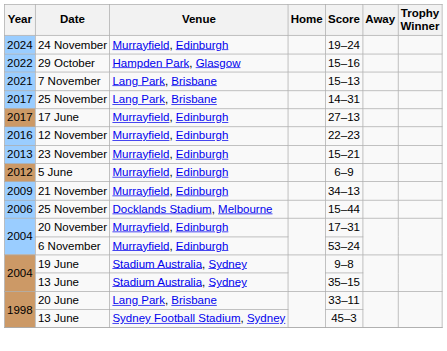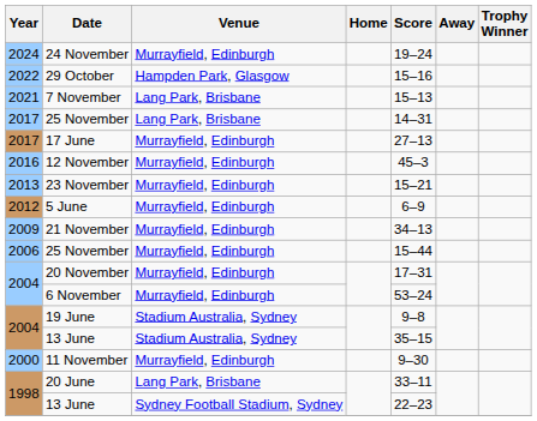 <table class=wikitable>
 <tr>
 <th>Year</th>
 <th>Date</th>
 <th>Venue</th>
 <th>Home</th>
 <th>Score</th>
 <th>Away</th>
 <th>Trophy<br>Winner</th>
 </tr>
 <tr>
 <td bgcolor=#9acdff>2024</td>
 <td>24 November</td>
 <td><a href='#'>Murrayfield</a>, <a href='#'>Edinburgh</a></td>
 <td align=right></td>
 <td align=center>19–24</td>
 <td></td>
 <td></td>
 </tr>
 <tr>
 <td bgcolor=#9acdff>2022</td>
 <td>29 October</td>
 <td><a href='#'>Hampden Park</a>, <a href='#'>Glasgow</a></td>
 <td></td>
 <td>15–16</td>
 <td></td>
 <td></td>
 </tr>
 <tr>
 <td bgcolor=#9acdff>2021</td>
 <td>7 November</td>
 <td><a href='#'>Lang Park</a>, <a href='#'>Brisbane</a></td>
 <td></td>
 <td>15–13</td>
 <td></td>
 <td></td>
 </tr>
 <tr>
 <td bgcolor=#9acdff>2017</td>
 <td>25 November</td>
 <td><a href='#'>Lang Park</a>, <a href='#'>Brisbane</a></td>
 <td align=right></td>
 <td align=center>14–31</td>
 <td></td>
 <td></td>
 </tr>
 <tr>
 <td bgcolor=cc9966>2017</td>
 <td>17 June</td>
 <td><a href='#'>Murrayfield</a>, <a href='#'>Edinburgh</a></td>
 <td align=right></td>
 <td>27–13</td>
 <td></td>
 <td></td>
 </tr>
 <tr>
 <td bgcolor=#9acdff>2016</td>
 <td>12 November</td>
 <td><a href='#'>Murrayfield</a>, <a href='#'>Edinburgh</a></td>
 <td align=right></td>
-<td align=center>22–23</td>
+<td align=center>45–3</td>
 <td></td>
 <td></td>
 </tr>
 <tr>
 <td bgcolor=#9acdff>2013</td>
 <td>23 November</td>
 <td><a href='#'>Murrayfield</a>, <a href='#'>Edinburgh</a></td>
 <td align=right></td>
 <td align=center>15–21</td>
 <td></td>
 <td></td>
 </tr>
 <tr>
 <td bgcolor=cc9966>2012</td>
 <td>5 June</td>
 <td><a href='#'>Murrayfield</a>, <a href='#'>Edinburgh</a></td>
 <td align=right></td>
 <td align=center>6–9</td>
 <td></td>
 <td></td>
 </tr>
 <tr>
 <td bgcolor=#9acdff>2009</td>
 <td>21 November</td>
 <td><a href='#'>Murrayfield</a>, <a href='#'>Edinburgh</a></td>
 <td align=right></td>
 <td align=center>34–13</td>
 <td></td>
 <td></td>
 </tr>
 <tr>
 <td bgcolor=#9acdff>2006</td>
 <td>25 November</td>
-<td><a href='#'>Docklands Stadium</a>, <a href='#'>Melbourne</a></td>
+<td><a href='#'>Murrayfield</a>, <a href='#'>Edinburgh</a></td>
 <td align=right></td>
 <td align=center>15–44</td>
 <td></td>
 <td></td>
 </tr>
 <tr>
 <td rowspan=2 bgcolor=#9acdff>2004</td>
 <td>20 November</td>
 <td><a href='#'>Murrayfield</a>, <a href='#'>Edinburgh</a></td>
 <td rowspan=2 align=right></td>
 <td align=center>17–31</td>
 <td rowspan=2></td>
 <td rowspan=2></td>
 </tr>
 <tr>
 <td>6 November</td>
 <td><a href='#'>Murrayfield</a>, <a href='#'>Edinburgh</a></td>
 <td align=center>53–24</td>
 </tr>
 <tr>
 <td rowspan=2 bgcolor=cc9966>2004</td>
 <td>19 June</td>
 <td><a href='#'>Stadium Australia</a>, <a href='#'>Sydney</a></td>
 <td rowspan=2 align=right></td>
 <td align=center>9–8</td>
 <td rowspan=2></td>
 <td rowspan=2></td>
 </tr>
 <tr>
 <td>13 June</td>
 <td><a href='#'>Stadium Australia</a>, <a href='#'>Sydney</a></td>
 <td align=center>35–15</td>
 </tr>
 <tr>
+<td bgcolor=#9acdff>2000</td>
+<td>11 November</td>
+<td><a href='#'>Murrayfield</a>, <a href='#'>Edinburgh</a></td>
+<td align=right></td>
+<td align=center>9–30</td>
+<td></td>
+<td></td>
+</tr>
+<tr>
 <td rowspan=2 bgcolor=cc9966>1998</td>
 <td>20 June</td>
 <td><a href='#'>Lang Park</a>, <a href='#'>Brisbane</a></td>
 <td rowspan=2 align=right></td>
 <td align=center>33–11</td>
 <td rowspan=2></td>
 <td rowspan=2></td>
 </tr>
 <tr>
 <td>13 June</td>
 <td><a href='#'>Sydney Football Stadium</a>, <a href='#'>Sydney</a></td>
-<td align=center>45–3</td>
+<td align=center>22–23</td>
 </tr>
 <tr>
 </tr>
 </table>
